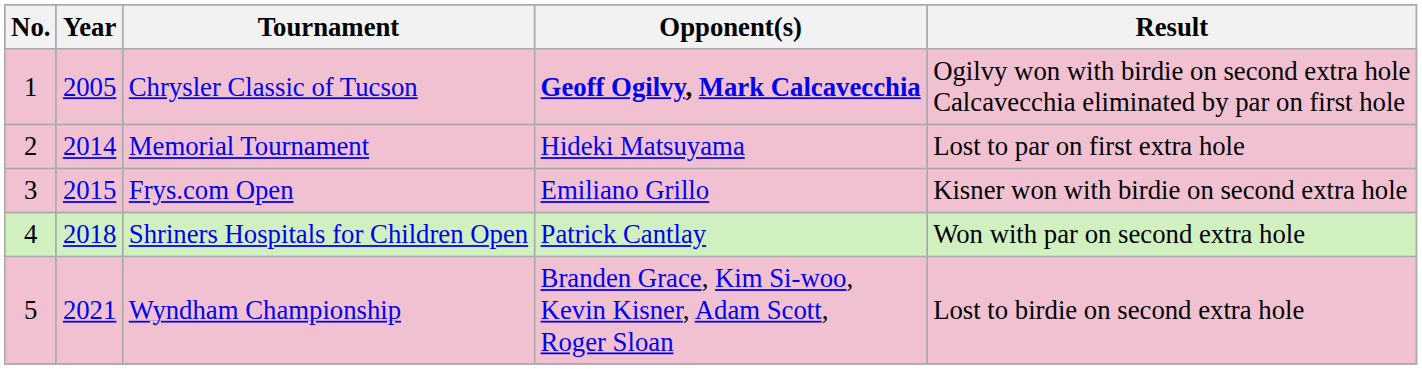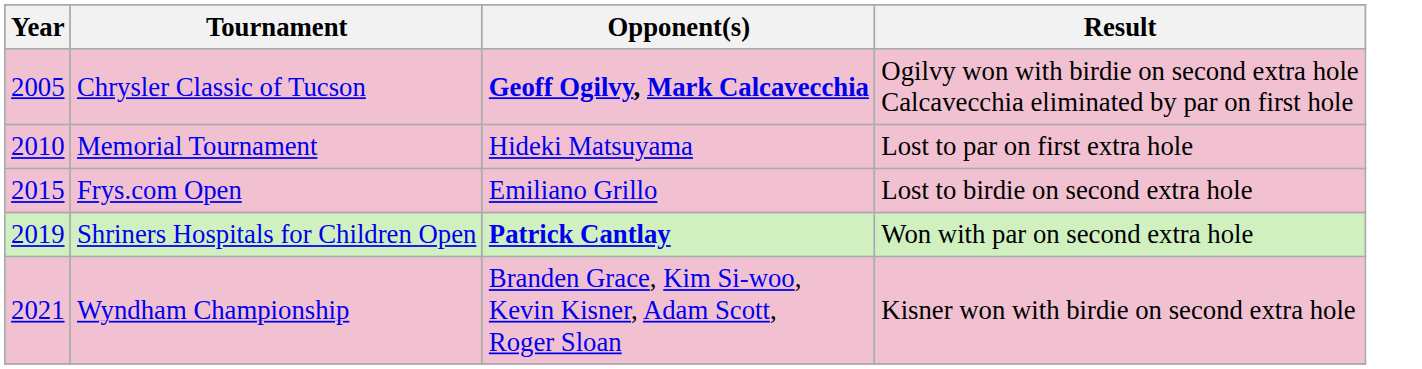 <table class="wikitable" style="font-size:95%;">
 <tr>
-<th>No.</th>
 <th>Year</th>
 <th>Tournament</th>
 <th>Opponent(s)</th>
 <th>Result</th>
 </tr>
 <tr style="background:#F2C1D1;">
-<td align=center>1</td>
 <td align=center><a href='#'>2005</a></td>
 <td><a href='#'>Chrysler Classic of Tucson</a></td>
 <td><strong> <a href='#'>Geoff Ogilvy</a>,  <a href='#'>Mark Calcavecchia</a></strong></td>
 <td>Ogilvy won with birdie on second extra hole<br>Calcavecchia eliminated by par on first hole</td>
 </tr>
 <tr style="background:#F2C1D1;">
-<td align=center>2</td>
-<td align=center><a href='#'>2014</a></td>
+<td align=center><a href='#'>2010</a></td>
 <td><a href='#'>Memorial Tournament</a></td>
 <td> <a href='#'>Hideki Matsuyama</a></td>
 <td>Lost to par on first extra hole</td>
 </tr>
 <tr style="background:#F2C1D1;">
-<td align=center>3</td>
 <td align=center><a href='#'>2015</a></td>
 <td><a href='#'>Frys.com Open</a></td>
 <td> <a href='#'>Emiliano Grillo</a></td>
-<td>Kisner won with birdie on second extra hole</td>
+<td>Lost to birdie on second extra hole</td>
 </tr>
 <tr style="background:#D0F0C0;">
-<td align=center>4</td>
-<td align=center><a href='#'>2018</a></td>
+<td align=center><a href='#'>2019</a></td>
 <td><a href='#'>Shriners Hospitals for Children Open</a></td>
-<td> <a href='#'>Patrick Cantlay</a></td>
+<td><strong> <a href='#'>Patrick Cantlay</a></strong></td>
 <td>Won with par on second extra hole</td>
 </tr>
 <tr style="background:#F2C1D1;">
-<td align=center>5</td>
 <td><a href='#'>2021</a></td>
 <td><a href='#'>Wyndham Championship</a></td>
 <td> <a href='#'>Branden Grace</a>,  <a href='#'>Kim Si-woo</a>,<br> <a href='#'>Kevin Kisner</a>,  <a href='#'>Adam Scott</a>,<br> <a href='#'>Roger Sloan</a></td>
-<td>Lost to birdie on second extra hole</td>
+<td>Kisner won with birdie on second extra hole</td>
 </tr>
 </table>
